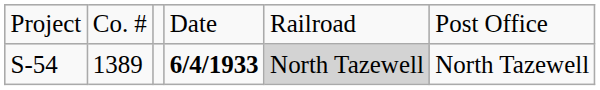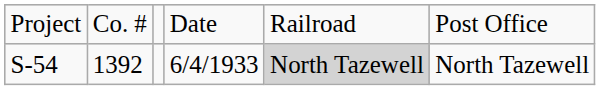 <table class="wikitable">
 <tr>
 <td>Project</td>
 <td>Co. #</td>
 <td></td>
 <td>Date</td>
 <td>Railroad</td>
 <td>Post Office</td>
 </tr>
 <tr>
 <td>S-54</td>
-<td>1389</td>
+<td>1392</td>
 <td></td>
-<td><strong>6/4/1933</strong></td>
+<td>6/4/1933</td>
 <td style="background: lightgrey;">North Tazewell</td>
 <td>North Tazewell</td>
 </tr>
 </table>
